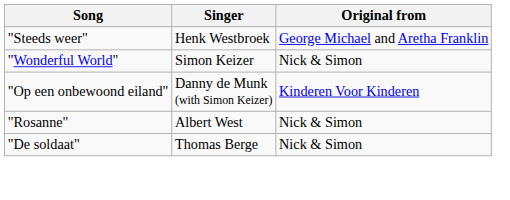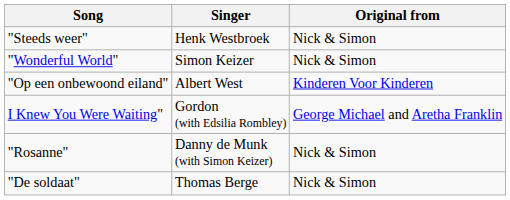 <table class="wikitable">
 <tr>
 <th>Song</th>
 <th>Singer</th>
 <th>Original from</th>
 </tr>
 <tr>
 <td>"Steeds weer"</td>
 <td>Henk Westbroek</td>
-<td><a href='#'>George Michael</a> and <a href='#'>Aretha Franklin</a></td>
+<td>Nick & Simon</td>
 </tr>
 <tr>
 <td>"<a href='#'>Wonderful World</a>"</td>
 <td>Simon Keizer</td>
 <td>Nick & Simon</td>
 </tr>
 <tr>
 <td>"Op een onbewoond eiland"</td>
-<td>Danny de Munk <br><small>(with Simon Keizer)</small></td>
+<td>Albert West</td>
 <td><a href='#'>Kinderen Voor Kinderen</a></td>
 </tr>
 <tr>
+<td><a href='#'>I Knew You Were Waiting</a>"</td>
+<td>Gordon <br><small>(with Edsilia Rombley)</small></td>
+<td><a href='#'>George Michael</a> and <a href='#'>Aretha Franklin</a></td>
+</tr>
+<tr>
 <td>"Rosanne"</td>
-<td>Albert West</td>
+<td>Danny de Munk <br><small>(with Simon Keizer)</small></td>
 <td>Nick & Simon</td>
 </tr>
 <tr>
 <td>"De soldaat"</td>
 <td>Thomas Berge</td>
 <td>Nick & Simon</td>
 </tr>
 </table>
